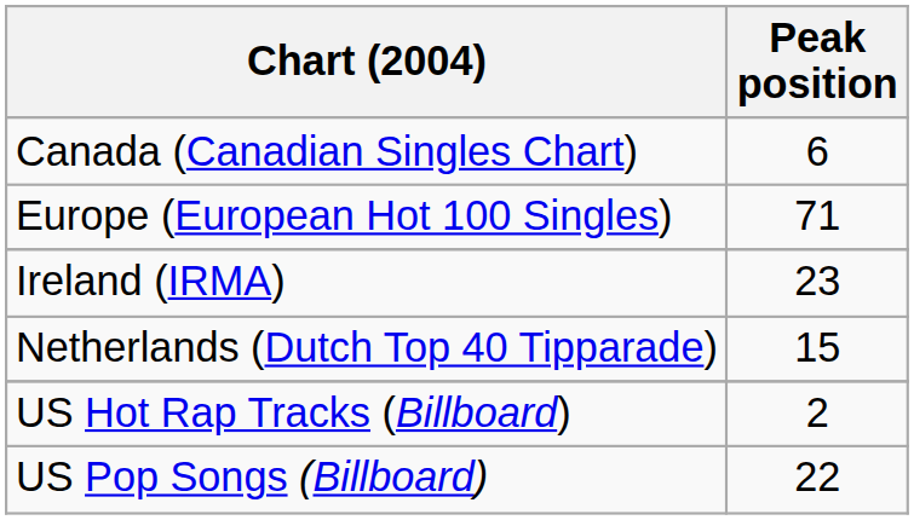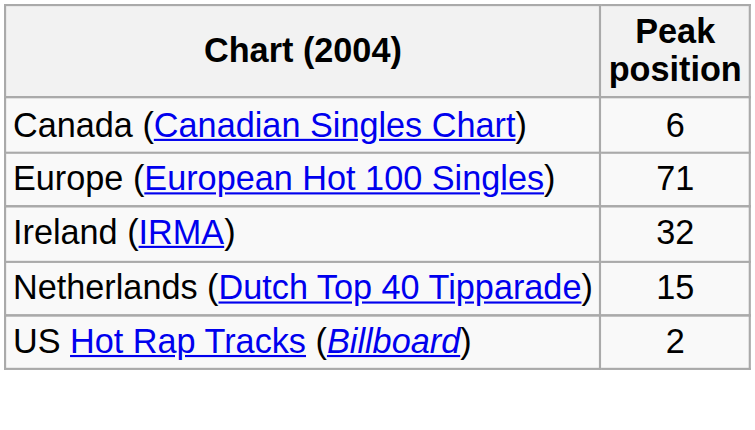 <table class="wikitable sortable">
 <tr>
 <th>Chart (2004)</th>
 <th>Peak<br>position</th>
 </tr>
 <tr>
 </tr>
 <tr>
 </tr>
 <tr>
 <td align="left">Canada (<a href='#'>Canadian Singles Chart</a>)</td>
 <td align="center">6</td>
 </tr>
 <tr>
 <td align="left">Europe (<a href='#'>European Hot 100 Singles</a>)</td>
 <td align="center">71</td>
 </tr>
 <tr>
 </tr>
 <tr>
 <td align="left">Ireland (<a href='#'>IRMA</a>)</td>
-<td align="center">23</td>
+<td align="center">32</td>
 </tr>
 <tr>
 <td>Netherlands (<a href='#'>Dutch Top 40 Tipparade</a>)</td>
 <td align="center">15</td>
 </tr>
 <tr>
 </tr>
 <tr>
 </tr>
 <tr>
 </tr>
 <tr>
 </tr>
 <tr>
 </tr>
 <tr>
 </tr>
 <tr>
 </tr>
 <tr>
 <td align="left">US <a href='#'>Hot Rap Tracks</a> (<em><a href='#'>Billboard</a></em>)</td>
 <td align="center">2</td>
 </tr>
-<tr>
-<td align="left">US <a href='#'>Pop Songs</a> <em>(<a href='#'>Billboard</a>)</em></td>
-<td align="center">22</td>
-</tr>
 </table>
